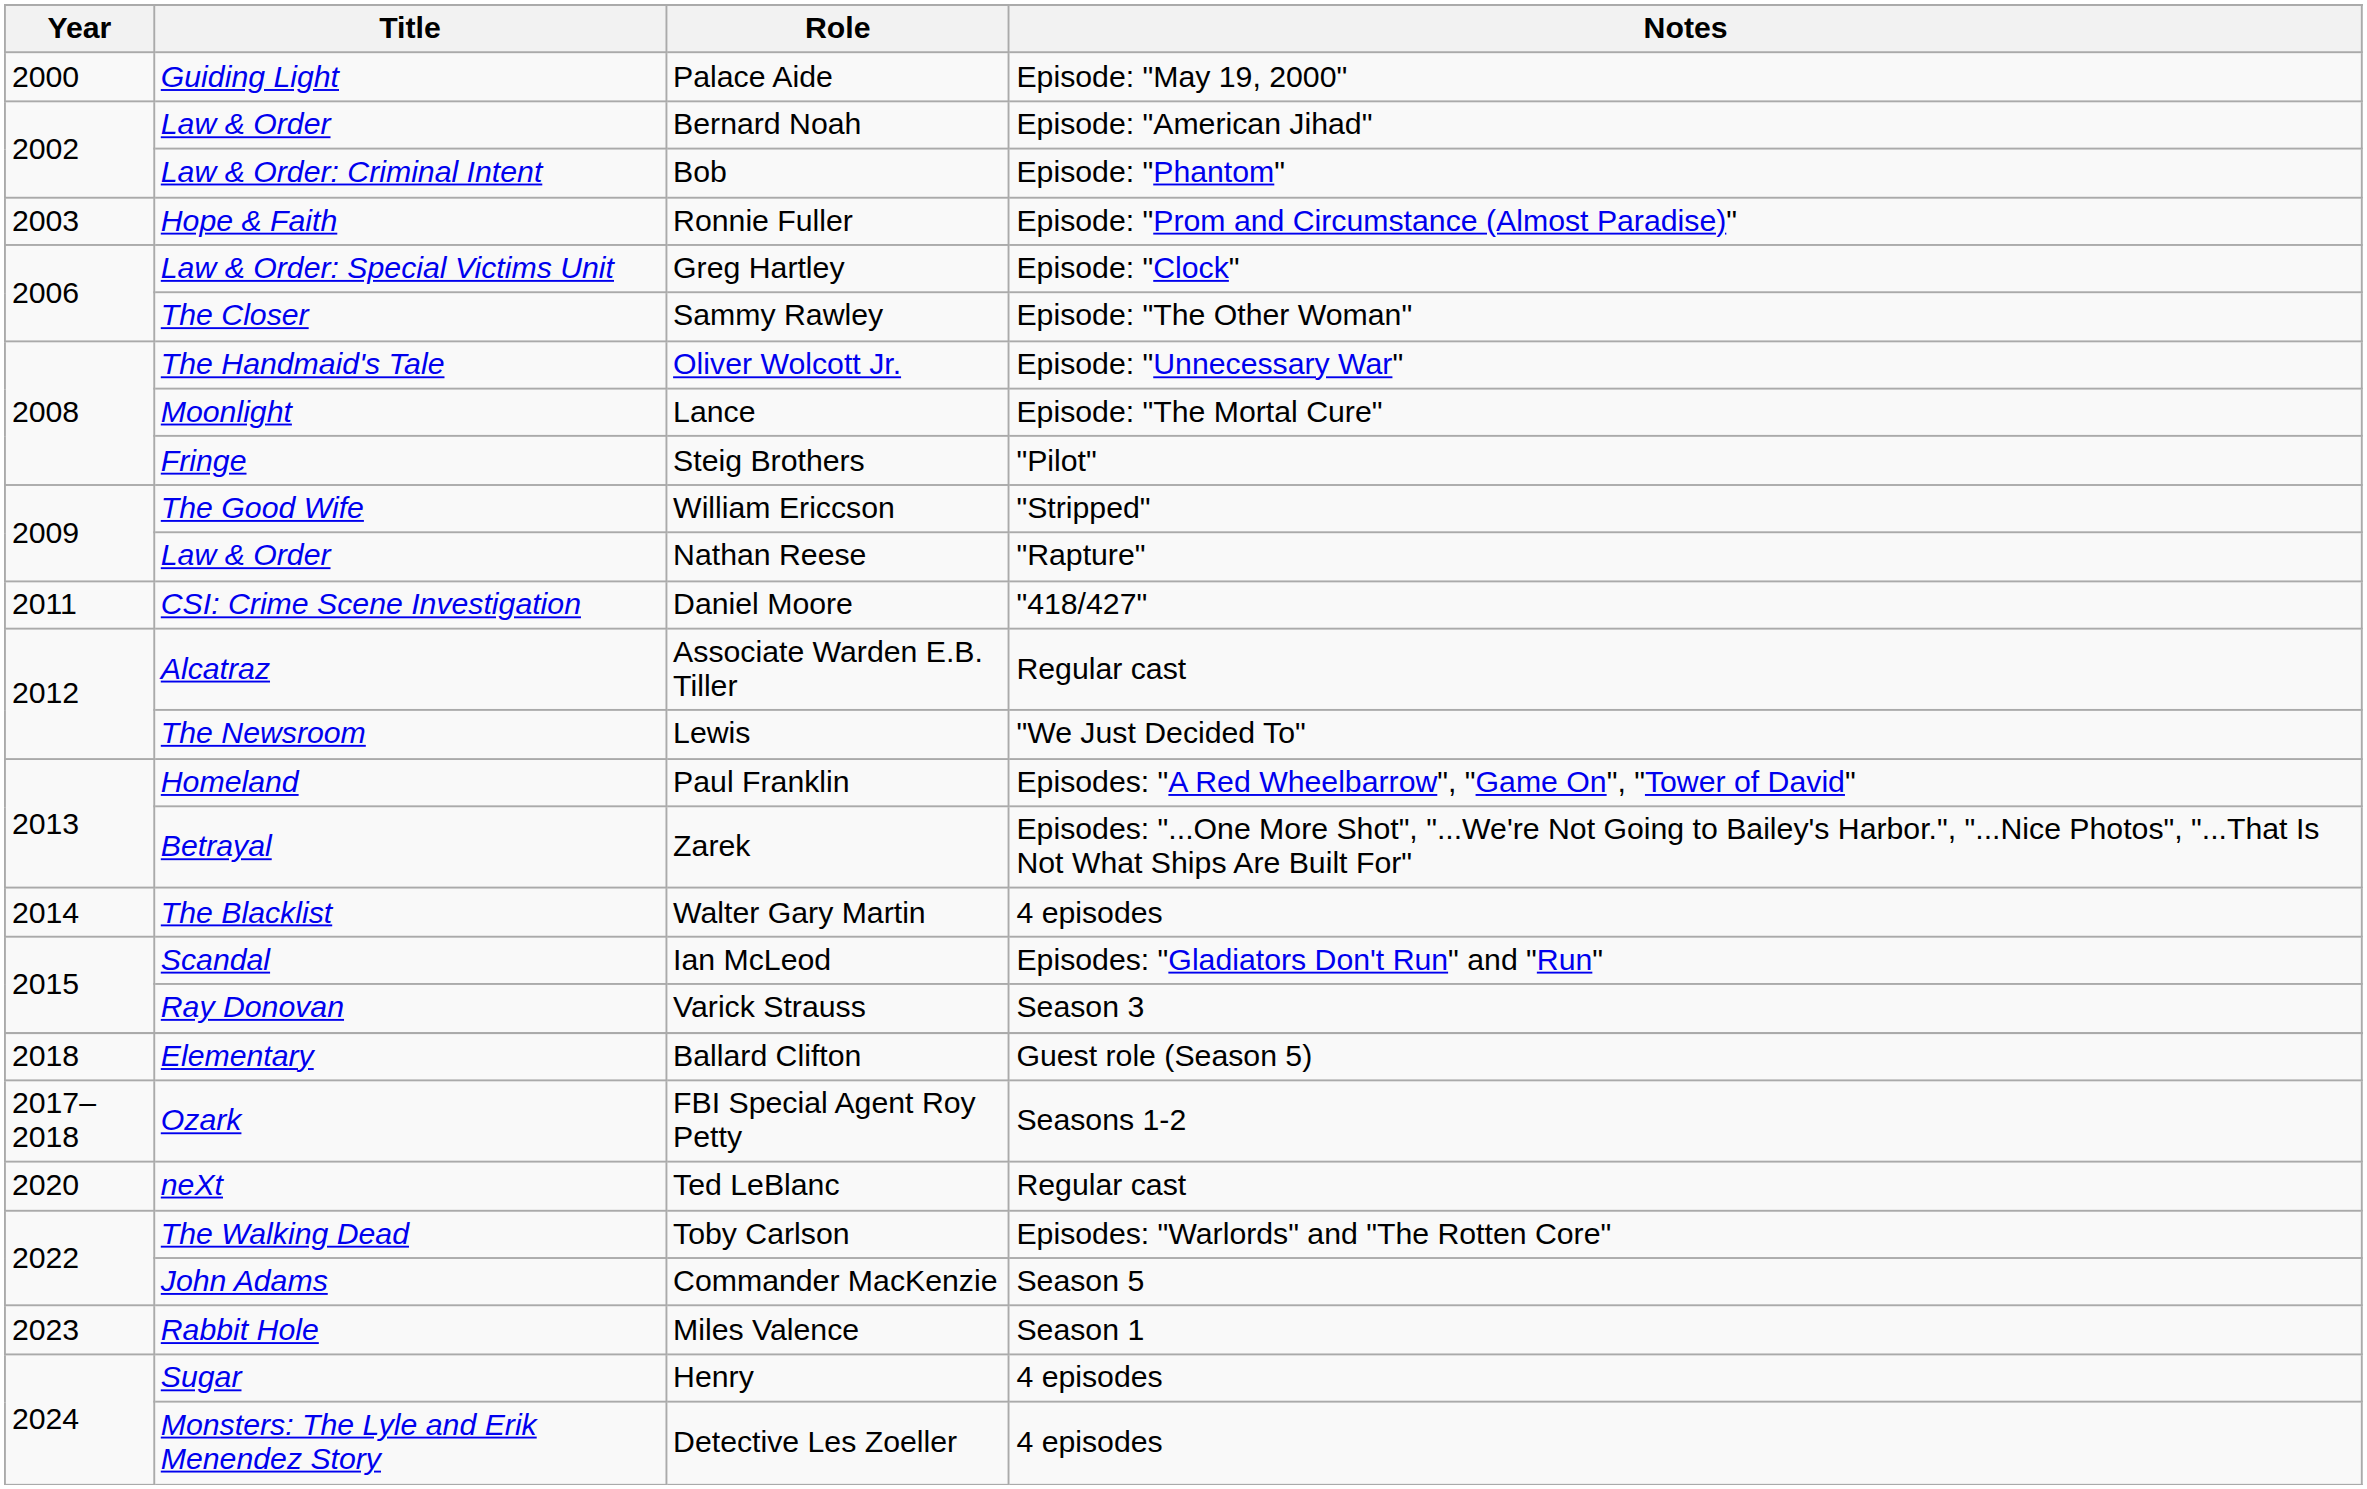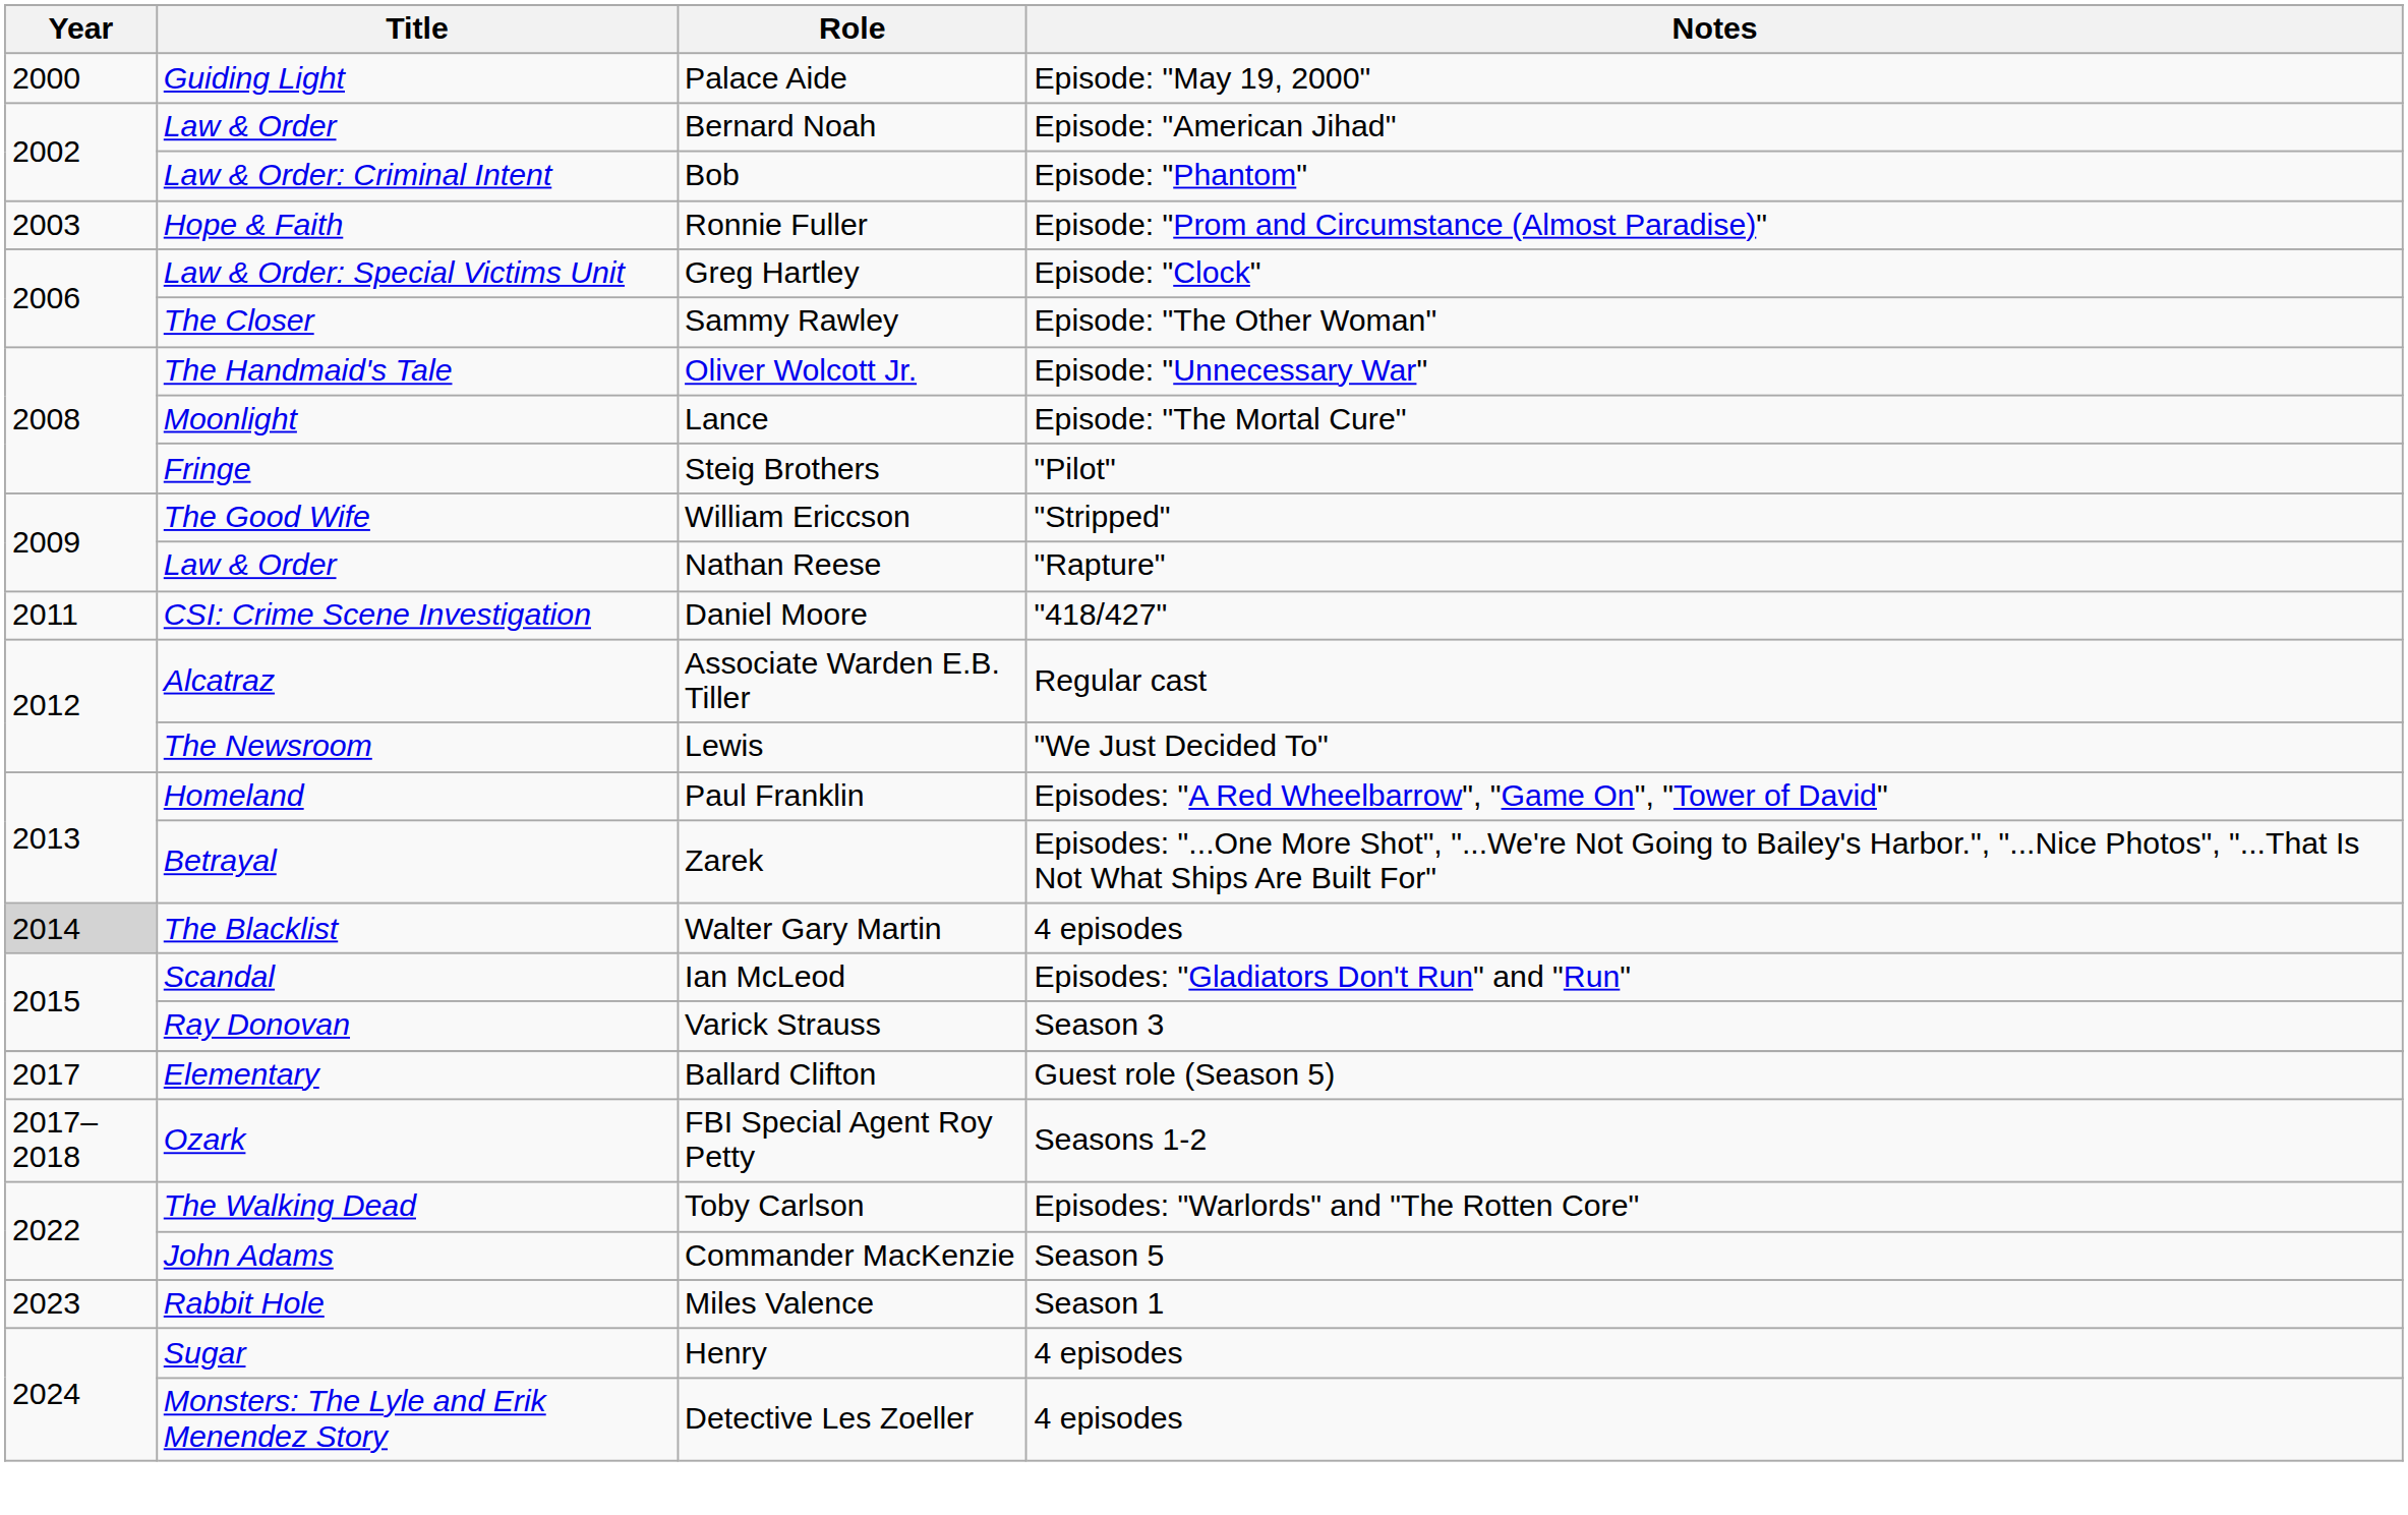 <table class="wikitable sortable">
 <tr bgcolor="#CCCCCC">
 </tr>
 <tr>
 <th>Year</th>
 <th>Title</th>
 <th>Role</th>
 <th>Notes</th>
 </tr>
 <tr>
 <td>2000</td>
 <td><em><a href='#'>Guiding Light</a></em></td>
 <td>Palace Aide</td>
 <td>Episode: "May 19, 2000"</td>
 </tr>
 <tr>
 <td rowspan="2">2002</td>
 <td><em><a href='#'>Law & Order</a></em></td>
 <td>Bernard Noah</td>
 <td>Episode: "American Jihad"</td>
 </tr>
 <tr>
 <td><em><a href='#'>Law & Order: Criminal Intent</a></em></td>
 <td>Bob</td>
 <td>Episode: "<a href='#'>Phantom</a>"</td>
 </tr>
 <tr>
 <td>2003</td>
 <td><em><a href='#'>Hope & Faith</a></em></td>
 <td>Ronnie Fuller</td>
 <td>Episode: "<a href='#'>Prom and Circumstance (Almost Paradise)</a>"</td>
 </tr>
 <tr>
 <td rowspan="2">2006</td>
 <td><em><a href='#'>Law & Order: Special Victims Unit</a></em></td>
 <td>Greg Hartley</td>
 <td>Episode: "<a href='#'>Clock</a>"</td>
 </tr>
 <tr>
 <td><em><a href='#'>The Closer</a></em></td>
 <td>Sammy Rawley</td>
 <td>Episode: "The Other Woman"</td>
 </tr>
 <tr>
 <td rowspan="3">2008</td>
 <td><em><a href='#'>The Handmaid's Tale</a></em></td>
 <td><a href='#'>Oliver Wolcott Jr.</a></td>
 <td>Episode: "<a href='#'>Unnecessary War</a>"</td>
 </tr>
 <tr>
 <td><em><a href='#'>Moonlight</a></em></td>
 <td>Lance</td>
 <td>Episode: "The Mortal Cure"</td>
 </tr>
 <tr>
 <td><em><a href='#'>Fringe</a></em></td>
 <td>Steig Brothers</td>
 <td>"Pilot"</td>
 </tr>
 <tr>
 <td rowspan="2">2009</td>
 <td><em><a href='#'>The Good Wife</a></em></td>
 <td>William Ericcson</td>
 <td>"Stripped"</td>
 </tr>
 <tr>
 <td><em><a href='#'>Law & Order</a></em></td>
 <td>Nathan Reese</td>
 <td>"Rapture"</td>
 </tr>
 <tr>
 <td>2011</td>
 <td><em><a href='#'>CSI: Crime Scene Investigation</a></em></td>
 <td>Daniel Moore</td>
 <td>"418/427"</td>
 </tr>
 <tr>
 <td rowspan="2">2012</td>
 <td><em><a href='#'>Alcatraz</a></em></td>
 <td>Associate Warden E.B. Tiller</td>
 <td>Regular cast</td>
 </tr>
 <tr>
 <td><em><a href='#'>The Newsroom</a></em></td>
 <td>Lewis</td>
 <td>"We Just Decided To"</td>
 </tr>
 <tr>
 <td rowspan="2">2013</td>
 <td><em><a href='#'>Homeland</a></em></td>
 <td>Paul Franklin</td>
 <td>Episodes: "<a href='#'>A Red Wheelbarrow</a>", "<a href='#'>Game On</a>", "<a href='#'>Tower of David</a>"</td>
 </tr>
 <tr>
 <td><em><a href='#'>Betrayal</a></em></td>
 <td>Zarek</td>
 <td>Episodes: "...One More Shot", "...We're Not Going to Bailey's Harbor.", "...Nice Photos", "...That Is Not What Ships Are Built For"</td>
 </tr>
 <tr>
-<td>2014</td>
+<td style="background: lightgrey;">2014</td>
 <td><em><a href='#'>The Blacklist</a></em></td>
 <td>Walter Gary Martin</td>
 <td>4 episodes</td>
 </tr>
 <tr>
 <td rowspan="2">2015</td>
 <td><em><a href='#'>Scandal</a></em></td>
 <td>Ian McLeod</td>
 <td>Episodes: "<a href='#'>Gladiators Don't Run</a>" and "<a href='#'>Run</a>"</td>
 </tr>
 <tr>
 <td><em><a href='#'>Ray Donovan</a></em></td>
 <td>Varick Strauss</td>
 <td>Season 3</td>
 </tr>
 <tr>
 </tr>
 <tr>
-<td>2018</td>
+<td>2017</td>
 <td><em><a href='#'>Elementary</a></em></td>
 <td>Ballard Clifton</td>
 <td>Guest role (Season 5)</td>
 </tr>
 <tr>
 <td>2017–2018</td>
 <td><em><a href='#'>Ozark</a></em></td>
 <td>FBI Special Agent Roy Petty</td>
 <td>Seasons 1-2</td>
-</tr>
-<tr>
-<td>2020</td>
-<td><em><a href='#'>neXt</a></em></td>
-<td>Ted LeBlanc</td>
-<td>Regular cast</td>
 </tr>
 <tr>
 <td rowspan="2">2022</td>
 <td><em><a href='#'>The Walking Dead</a></em></td>
 <td>Toby Carlson</td>
 <td>Episodes: "Warlords" and "The Rotten Core"</td>
 </tr>
 <tr>
 <td><em><a href='#'>John Adams</a></em></td>
 <td>Commander MacKenzie</td>
 <td>Season 5</td>
 </tr>
 <tr>
 <td>2023</td>
 <td><em><a href='#'>Rabbit Hole</a></em></td>
 <td>Miles Valence</td>
 <td>Season 1</td>
 </tr>
 <tr>
 <td rowspan="2">2024</td>
 <td><em><a href='#'>Sugar</a></em></td>
 <td>Henry</td>
 <td>4 episodes</td>
 </tr>
 <tr>
 <td><em><a href='#'>Monsters: The Lyle and Erik Menendez Story</a></em></td>
 <td>Detective Les Zoeller</td>
 <td>4 episodes</td>
 </tr>
 </table>
